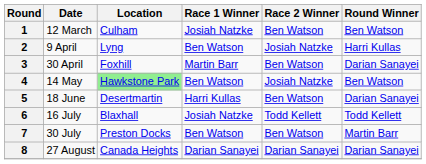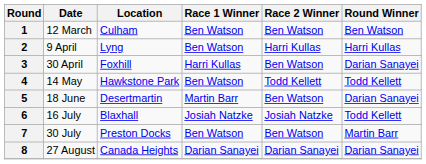 <table class="wikitable" style="font-size: 85%;">
 <tr>
 <th>Round</th>
 <th>Date</th>
 <th>Location</th>
 <th>Race 1 Winner</th>
 <th>Race 2 Winner</th>
 <th>Round Winner</th>
 </tr>
 <tr>
 <th>1</th>
 <td>12 March</td>
 <td> <a href='#'>Culham</a></td>
-<td> <a href='#'>Josiah Natzke</a></td>
+<td> <a href='#'>Ben Watson</a></td>
 <td> <a href='#'>Ben Watson</a></td>
 <td> <a href='#'>Ben Watson</a></td>
 </tr>
 <tr>
 <th>2</th>
 <td>9 April</td>
 <td> <a href='#'>Lyng</a></td>
 <td> <a href='#'>Ben Watson</a></td>
-<td> <a href='#'>Josiah Natzke</a></td>
+<td> <a href='#'>Harri Kullas</a></td>
 <td> <a href='#'>Harri Kullas</a></td>
 </tr>
 <tr>
 <th>3</th>
 <td>30 April</td>
 <td> <a href='#'>Foxhill</a></td>
-<td> <a href='#'>Martin Barr</a></td>
+<td> <a href='#'>Harri Kullas</a></td>
 <td> <a href='#'>Ben Watson</a></td>
 <td> <a href='#'>Darian Sanayei</a></td>
 </tr>
 <tr>
 <th>4</th>
 <td>14 May</td>
-<td style="background: lightgreen;"> <a href='#'>Hawkstone Park</a></td>
+<td> <a href='#'>Hawkstone Park</a></td>
 <td> <a href='#'>Ben Watson</a></td>
-<td> <a href='#'>Josiah Natzke</a></td>
-<td> <a href='#'>Ben Watson</a></td>
+<td> <a href='#'>Todd Kellett</a></td>
+<td> <a href='#'>Todd Kellett</a></td>
 </tr>
 <tr>
 <th>5</th>
 <td>18 June</td>
 <td> <a href='#'>Desertmartin</a></td>
-<td> <a href='#'>Harri Kullas</a></td>
+<td> <a href='#'>Martin Barr</a></td>
 <td> <a href='#'>Ben Watson</a></td>
 <td> <a href='#'>Darian Sanayei</a></td>
 </tr>
 <tr>
 <th>6</th>
 <td>16 July</td>
 <td> <a href='#'>Blaxhall</a></td>
 <td> <a href='#'>Josiah Natzke</a></td>
-<td> <a href='#'>Todd Kellett</a></td>
+<td> <a href='#'>Josiah Natzke</a></td>
 <td> <a href='#'>Todd Kellett</a></td>
 </tr>
 <tr>
 <th>7</th>
 <td>30 July</td>
 <td> <a href='#'>Preston Docks</a></td>
 <td> <a href='#'>Ben Watson</a></td>
 <td> <a href='#'>Ben Watson</a></td>
 <td> <a href='#'>Martin Barr</a></td>
 </tr>
 <tr>
 <th>8</th>
 <td>27 August</td>
 <td> <a href='#'>Canada Heights</a></td>
 <td> <a href='#'>Darian Sanayei</a></td>
 <td> <a href='#'>Darian Sanayei</a></td>
 <td> <a href='#'>Darian Sanayei</a></td>
 </tr>
 <tr>
 </tr>
 </table>
